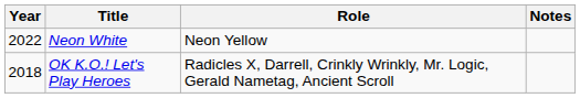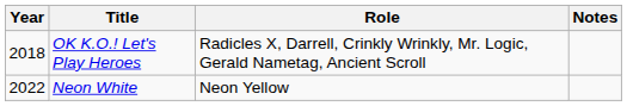 <table class="wikitable sortable">
 <tr>
 <th>Year</th>
 <th>Title</th>
 <th>Role</th>
 <th>Notes</th>
 </tr>
 <tr>
+<td>2018</td>
+<td><em><a href='#'>OK K.O.! Let's Play Heroes</a></em></td>
+<td>Radicles X, Darrell, Crinkly Wrinkly, Mr. Logic, Gerald Nametag, Ancient Scroll</td>
+<td></td>
+</tr>
+<tr>
 <td>2022</td>
 <td><em><a href='#'>Neon White</a></em></td>
 <td>Neon Yellow</td>
 <td></td>
 </tr>
-<tr>
-<td>2018</td>
-<td><em><a href='#'>OK K.O.! Let's Play Heroes</a></em></td>
-<td>Radicles X, Darrell, Crinkly Wrinkly, Mr. Logic, Gerald Nametag, Ancient Scroll</td>
-<td></td>
-</tr>
 </table>
